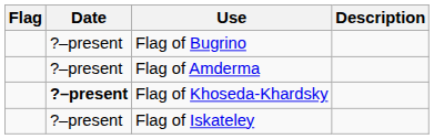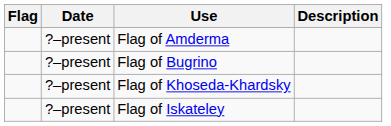 <table class="wikitable">
 <tr>
 <th><strong>Flag</strong></th>
 <th><strong>Date</strong></th>
 <th>Use</th>
 <th><strong>Description</strong></th>
 </tr>
 <tr>
 <td></td>
 <td>?–present</td>
+<td>Flag of <a href='#'>Amderma</a></td>
+<td></td>
+</tr>
+<tr>
+<td></td>
+<td>?–present</td>
 <td>Flag of <a href='#'>Bugrino</a></td>
 <td></td>
 </tr>
 <tr>
 <td></td>
 <td>?–present</td>
-<td>Flag of <a href='#'>Amderma</a></td>
-<td></td>
-</tr>
-<tr>
-<td></td>
-<td><strong>?–present</strong></td>
 <td>Flag of <a href='#'>Khoseda-Khardsky</a></td>
 <td></td>
 </tr>
 <tr>
 <td></td>
 <td>?–present</td>
 <td>Flag of <a href='#'>Iskateley</a></td>
 <td></td>
 </tr>
 </table>
